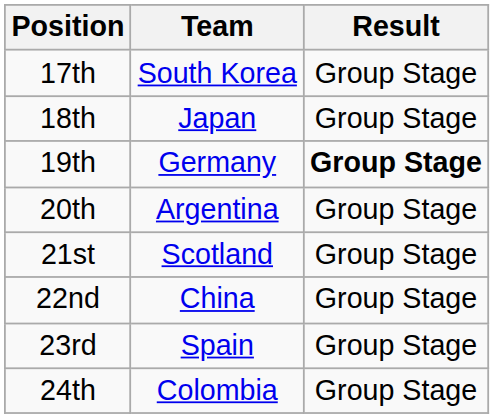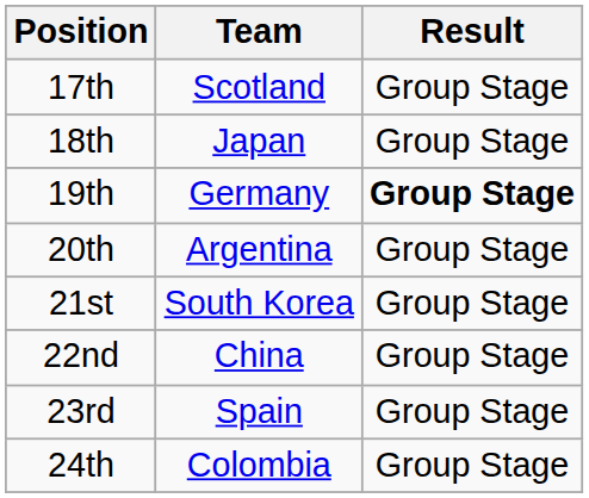 <table class="wikitable" style="text-align: center;">
 <tr>
 <th>Position</th>
 <th>Team</th>
 <th>Result</th>
 </tr>
 <tr>
 <td>17th</td>
-<td> <a href='#'>South Korea</a></td>
+<td> <a href='#'>Scotland</a></td>
 <td>Group Stage</td>
 </tr>
 <tr>
 <td>18th</td>
 <td> <a href='#'>Japan</a></td>
 <td>Group Stage</td>
 </tr>
 <tr>
 <td>19th</td>
 <td> <a href='#'>Germany</a></td>
 <td><strong>Group Stage</strong></td>
 </tr>
 <tr>
 <td>20th</td>
 <td> <a href='#'>Argentina</a></td>
 <td>Group Stage</td>
 </tr>
 <tr>
 <td>21st</td>
-<td> <a href='#'>Scotland</a></td>
+<td> <a href='#'>South Korea</a></td>
 <td>Group Stage</td>
 </tr>
 <tr>
 <td>22nd</td>
 <td> <a href='#'>China</a></td>
 <td>Group Stage</td>
 </tr>
 <tr>
 <td>23rd</td>
 <td> <a href='#'>Spain</a></td>
 <td>Group Stage</td>
 </tr>
 <tr>
 <td>24th</td>
 <td> <a href='#'>Colombia</a></td>
 <td>Group Stage</td>
 </tr>
 </table>
